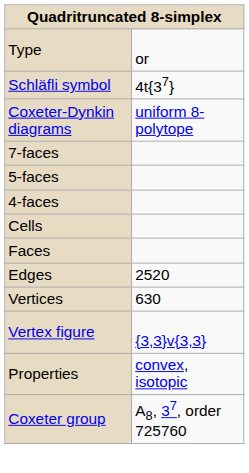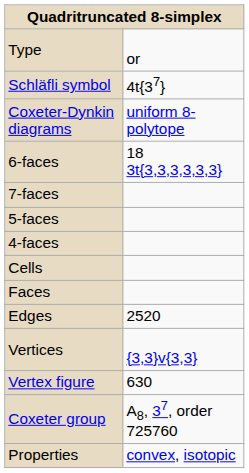 <table class="wikitable" align="right" style="margin-left:10px" width="250">
 <tr>
 <th style="background:#e7dcc3;" colspan="2">Quadritruncated 8-simplex</th>
 </tr>
 <tr>
 <td style="background:#e7dcc3;">Type</td>
 <td><br>or </td>
 </tr>
 <tr>
 <td style="background:#e7dcc3;"><a href='#'>Schläfli symbol</a></td>
 <td>4t{3<sup>7</sup>}</td>
 </tr>
 <tr>
 <td style="background:#e7dcc3;"><a href='#'>Coxeter-Dynkin diagrams</a></td>
 <td><a href='#'>uniform 8-polytope</a></td>
+</tr>
+<tr>
+<td style="background:#e7dcc3;">6-faces</td>
+<td>18 <a href='#'>3t{3,3,3,3,3,3}</a></td>
 </tr>
 <tr>
 <td style="background:#e7dcc3;">7-faces</td>
 <td></td>
 </tr>
 <tr>
 <td style="background:#e7dcc3;">5-faces</td>
 <td></td>
 </tr>
 <tr>
 <td style="background:#e7dcc3;">4-faces</td>
 <td></td>
 </tr>
 <tr>
 <td style="background:#e7dcc3;">Cells</td>
 <td></td>
 </tr>
 <tr>
 <td style="background:#e7dcc3;">Faces</td>
 <td></td>
 </tr>
 <tr>
 <td style="background:#e7dcc3;">Edges</td>
 <td>2520</td>
 </tr>
 <tr>
 <td style="background:#e7dcc3;">Vertices</td>
+<td><br><a href='#'>{3,3}v{3,3}</a></td>
+</tr>
+<tr>
+<td style="background:#e7dcc3;"><a href='#'>Vertex figure</a></td>
 <td>630</td>
 </tr>
 <tr>
-<td style="background:#e7dcc3;"><a href='#'>Vertex figure</a></td>
-<td><br><a href='#'>{3,3}v{3,3}</a></td>
+<td style="background:#e7dcc3;"><a href='#'>Coxeter group</a></td>
+<td>A<sub>8</sub>, <a href='#'>3<sup>7</sup></a>, order 725760</td>
 </tr>
 <tr>
 <td style="background:#e7dcc3;">Properties</td>
 <td><a href='#'>convex</a>, <a href='#'>isotopic</a></td>
 </tr>
-<tr>
-<td style="background:#e7dcc3;"><a href='#'>Coxeter group</a></td>
-<td>A<sub>8</sub>, <a href='#'>3<sup>7</sup></a>, order 725760</td>
-</tr>
 </table>
